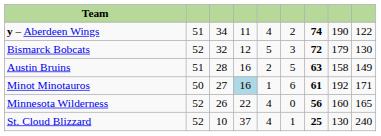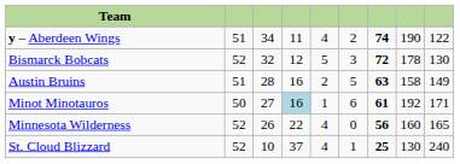 <table class="wikitable" style="text-align:center">
 <tr>
 <th style="background:#b6d999; width:46%;">Team</th>
 <th style="background:#b6d999; width:6%;"></th>
 <th style="background:#b6d999; width:6%;"></th>
 <th style="background:#b6d999; width:6%;"></th>
 <th style="background:#b6d999; width:6%;"></th>
 <th style="background:#b6d999; width:6%;"></th>
 <th style="background:#b6d999; width:6%;"></th>
 <th style="background:#b6d999; width:6%;"></th>
 <th style="background:#b6d999; width:6%;"></th>
 </tr>
 <tr>
 <td align=left><strong>y</strong> – <a href='#'>Aberdeen Wings</a></td>
 <td>51</td>
 <td>34</td>
 <td>11</td>
 <td>4</td>
 <td>2</td>
 <td><strong>74</strong></td>
 <td>190</td>
 <td>122</td>
 </tr>
 <tr>
 <td align=left><a href='#'>Bismarck Bobcats</a></td>
 <td>52</td>
 <td>32</td>
 <td>12</td>
 <td>5</td>
 <td>3</td>
 <td><strong>72</strong></td>
-<td>179</td>
+<td>178</td>
 <td>130</td>
 </tr>
 <tr>
 <td align=left><a href='#'>Austin Bruins</a></td>
 <td>51</td>
 <td>28</td>
 <td>16</td>
 <td>2</td>
 <td>5</td>
 <td><strong>63</strong></td>
 <td>158</td>
 <td>149</td>
 </tr>
 <tr>
 <td align=left><a href='#'>Minot Minotauros</a></td>
 <td>50</td>
 <td>27</td>
 <td style="background: lightblue;">16</td>
 <td>1</td>
 <td>6</td>
 <td><strong>61</strong></td>
 <td>192</td>
 <td>171</td>
 </tr>
 <tr>
 <td align=left><a href='#'>Minnesota Wilderness</a></td>
 <td>52</td>
 <td>26</td>
 <td>22</td>
 <td>4</td>
 <td>0</td>
 <td><strong>56</strong></td>
 <td>160</td>
 <td>165</td>
 </tr>
 <tr>
 <td align=left><a href='#'>St. Cloud Blizzard</a></td>
 <td>52</td>
 <td>10</td>
 <td>37</td>
 <td>4</td>
 <td>1</td>
 <td><strong>25</strong></td>
 <td>130</td>
 <td>240</td>
 </tr>
 </table>
